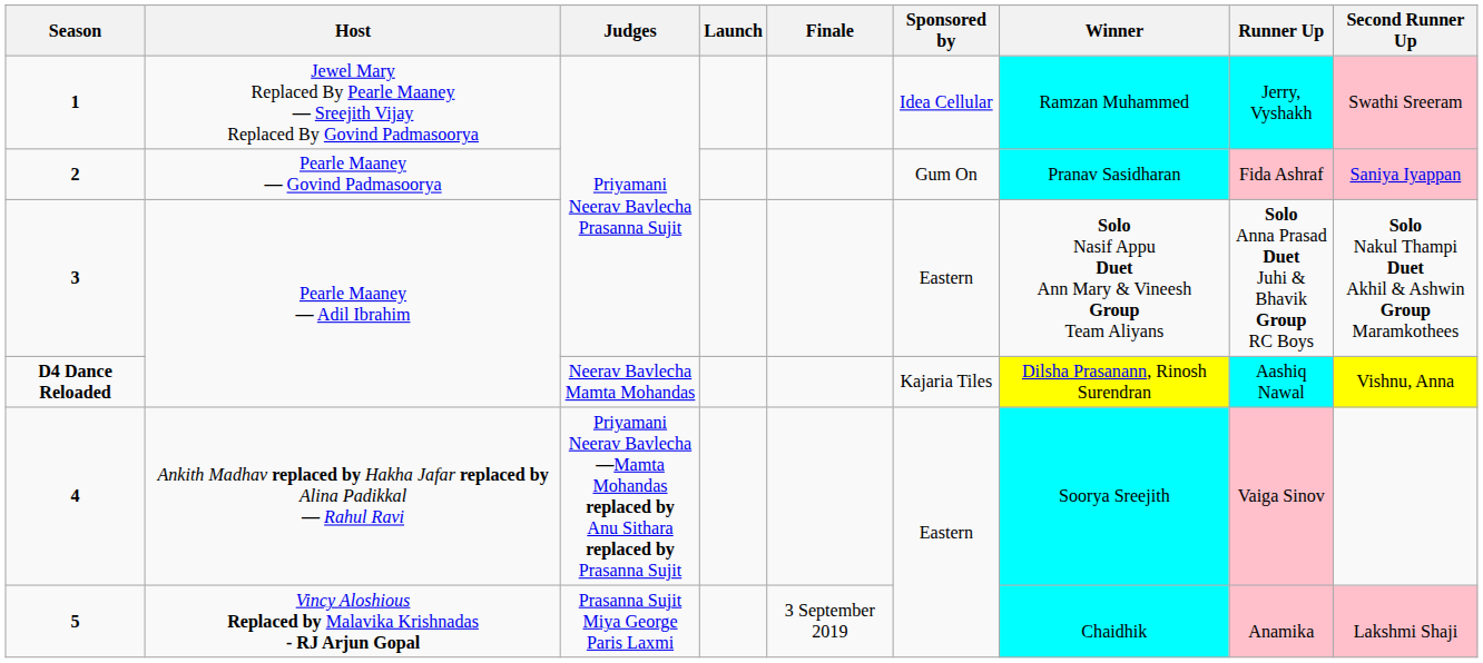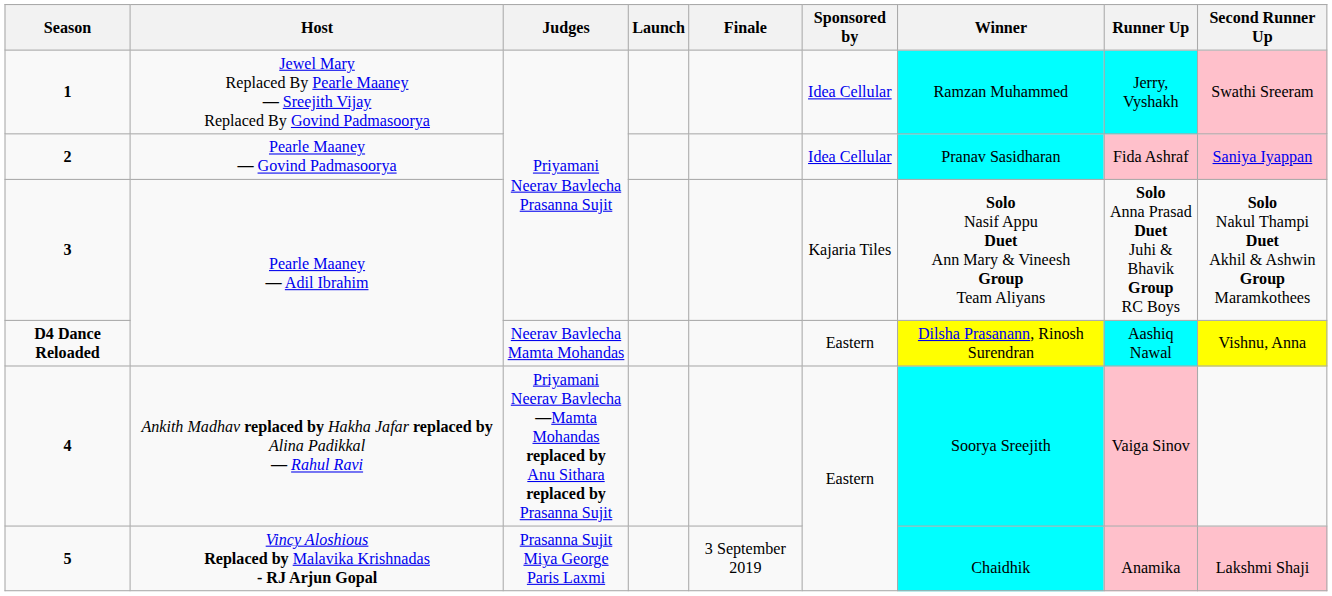 <table class="wikitable sortable" style="text-align:center;margin:0.5em; font-size:95%">
 <tr>
 <th>Season</th>
 <th>Host</th>
 <th>Judges</th>
 <th>Launch</th>
 <th>Finale</th>
 <th>Sponsored by</th>
 <th>Winner</th>
 <th>Runner Up</th>
 <th>Second Runner Up</th>
 </tr>
 <tr>
 <td><strong>1</strong></td>
 <td rowspan=1><a href='#'>Jewel Mary</a><br> Replaced By <a href='#'>Pearle Maaney</a><br><strong>—</strong> <a href='#'>Sreejith Vijay</a><br> Replaced By <a href='#'>Govind Padmasoorya</a></td>
 <td rowspan=3><a href='#'>Priyamani</a><br><a href='#'>Neerav Bavlecha</a><br><a href='#'>Prasanna Sujit</a></td>
 <td></td>
 <td></td>
 <td><a href='#'>Idea Cellular</a></td>
 <td style="background:cyan;">Ramzan Muhammed</td>
 <td style="background:cyan;">Jerry, Vyshakh</td>
 <td style="background:pink;">Swathi Sreeram</td>
 </tr>
 <tr>
 <td><strong>2</strong></td>
 <td rowspan=1><a href='#'>Pearle Maaney</a><br> <strong>—</strong> <a href='#'>Govind Padmasoorya</a></td>
 <td></td>
 <td></td>
-<td>Gum On</td>
+<td><a href='#'>Idea Cellular</a></td>
 <td style="background:cyan;">Pranav Sasidharan</td>
 <td style="background:pink;">Fida Ashraf</td>
 <td style="background:pink;"><a href='#'>Saniya Iyappan</a></td>
 </tr>
 <tr>
 <td><strong>3</strong></td>
 <td rowspan=2><a href='#'>Pearle Maaney</a><br> <strong>—</strong> <a href='#'>Adil Ibrahim</a></td>
 <td></td>
 <td></td>
-<td>Eastern</td>
+<td>Kajaria Tiles</td>
 <td><strong>Solo</strong><br>Nasif Appu<br><strong>Duet</strong><br>Ann Mary & Vineesh<br><strong>Group</strong><br>Team Aliyans</td>
 <td><strong>Solo</strong><br>Anna Prasad<br><strong>Duet</strong><br>Juhi & Bhavik<br><strong>Group</strong><br>RC Boys</td>
 <td><strong>Solo</strong><br>Nakul Thampi<br><strong>Duet</strong><br>Akhil & Ashwin<br><strong>Group</strong><br>Maramkothees</td>
 </tr>
 <tr>
 <td><strong>D4 Dance Reloaded</strong></td>
 <td><a href='#'>Neerav Bavlecha</a><br><a href='#'>Mamta Mohandas</a></td>
 <td></td>
 <td></td>
-<td>Kajaria Tiles</td>
+<td>Eastern</td>
 <td style="background:yellow;"><a href='#'>Dilsha Prasanann</a>, Rinosh Surendran</td>
 <td style="background:cyan;">Aashiq Nawal</td>
 <td style="background:yellow;">Vishnu, Anna</td>
 </tr>
 <tr>
 <td><strong>4</strong></td>
 <td><em>Ankith Madhav</em> <strong>replaced by</strong> <em>Hakha Jafar</em> <strong>replaced by</strong> <em>Alina Padikkal</em><br> <strong>—</strong> <em><a href='#'>Rahul Ravi</a></em></td>
 <td><a href='#'>Priyamani</a><br><a href='#'>Neerav Bavlecha</a><br><strong>—</strong><a href='#'>Mamta Mohandas</a> <br><strong>replaced by</strong><br><a href='#'>Anu Sithara</a> <br><strong>replaced by</strong><br><a href='#'>Prasanna Sujit</a></td>
 <td></td>
 <td></td>
 <td Rowspan=2>Eastern</td>
 <td style="background:cyan;">Soorya Sreejith</td>
 <td style="background:pink;">Vaiga Sinov</td>
 </tr>
 <tr>
 <td><strong>5</strong></td>
 <td><em><a href='#'>Vincy Aloshious</a></em><br> <strong>Replaced by</strong> <a href='#'>Malavika Krishnadas</a><br><strong>-</strong> <strong>RJ Arjun Gopal</strong></td>
 <td><a href='#'>Prasanna Sujit</a><br><a href='#'>Miya George</a><br><a href='#'>Paris Laxmi</a></td>
 <td></td>
 <td>3 September 2019</td>
 <td style="background:cyan;"><br>Chaidhik</td>
 <td style="background:pink;"><br>Anamika</td>
 <td style="background:pink;"><br>Lakshmi Shaji</td>
 </tr>
 </table>
